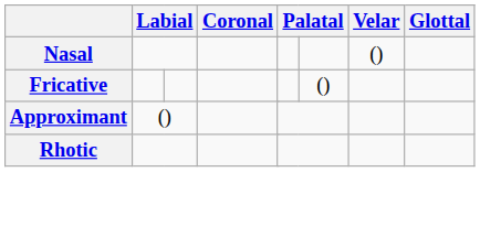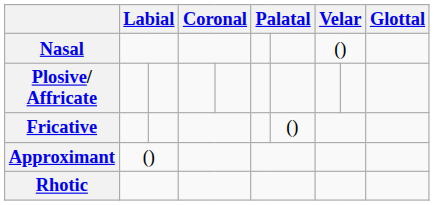 <table class="wikitable" style="text-align:center">
 <tr>
 <th></th>
 <th colspan="2"><a href='#'>Labial</a></th>
 <th colspan="2"><a href='#'>Coronal</a></th>
 <th colspan="2"><a href='#'>Palatal</a></th>
 <th colspan="2"><a href='#'>Velar</a></th>
 <th><a href='#'>Glottal</a></th>
 </tr>
 <tr>
 <th><a href='#'>Nasal</a></th>
 <td colspan="2"></td>
 <td colspan="2"></td>
 <td></td>
 <td></td>
 <td colspan="2">()</td>
+<td></td>
+</tr>
+<tr>
+<th><a href='#'>Plosive</a>/<br><a href='#'>Affricate</a></th>
+<td></td>
+<td></td>
+<td></td>
+<td></td>
+<td></td>
+<td></td>
+<td></td>
+<td></td>
 <td></td>
 </tr>
 <tr>
 <th><a href='#'>Fricative</a></th>
 <td></td>
 <td></td>
 <td colspan="2"></td>
 <td></td>
 <td>()</td>
 <td colspan="2"></td>
 <td></td>
 </tr>
 <tr>
 <th><a href='#'>Approximant</a></th>
 <td colspan="2">()</td>
 <td colspan="2"></td>
 <td colspan="2"></td>
 <td colspan="2"></td>
 <td></td>
 </tr>
 <tr>
 <th><a href='#'>Rhotic</a></th>
 <td colspan="2"></td>
 <td colspan="2"></td>
 <td colspan="2"></td>
 <td colspan="2"></td>
 <td></td>
 </tr>
 </table>
